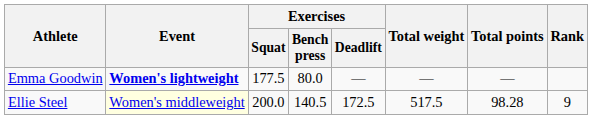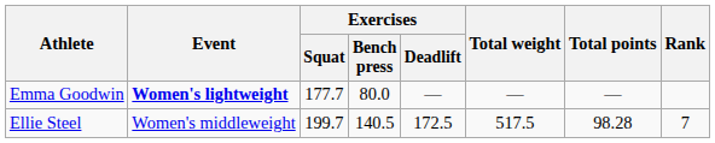 <table class=wikitable style="font-size:90%">
 <tr>
 <th rowspan="2">Athlete</th>
 <th rowspan="2">Event</th>
 <th colspan="3">Exercises</th>
 <th rowspan="2">Total weight</th>
 <th rowspan="2">Total points</th>
 <th rowspan="2">Rank</th>
 </tr>
 <tr style="font-size:95%">
 <th>Squat</th>
 <th>Bench<br>press</th>
 <th>Deadlift</th>
 </tr>
 <tr align=center>
 <td align=left><a href='#'>Emma Goodwin</a></td>
 <td align=left><strong><a href='#'>Women's lightweight</a></strong></td>
-<td>177.5</td>
+<td>177.7</td>
 <td>80.0</td>
 <td>—</td>
 <td>—</td>
 <td>—</td>
 <td></td>
 </tr>
 <tr align=center>
 <td align=left><a href='#'>Ellie Steel</a></td>
-<td align=left style="background: lightyellow;"><a href='#'>Women's middleweight</a></td>
-<td>200.0</td>
+<td align=left><a href='#'>Women's middleweight</a></td>
+<td>199.7</td>
 <td>140.5</td>
 <td>172.5</td>
 <td>517.5</td>
 <td>98.28</td>
-<td>9</td>
+<td>7</td>
 </tr>
 </table>
